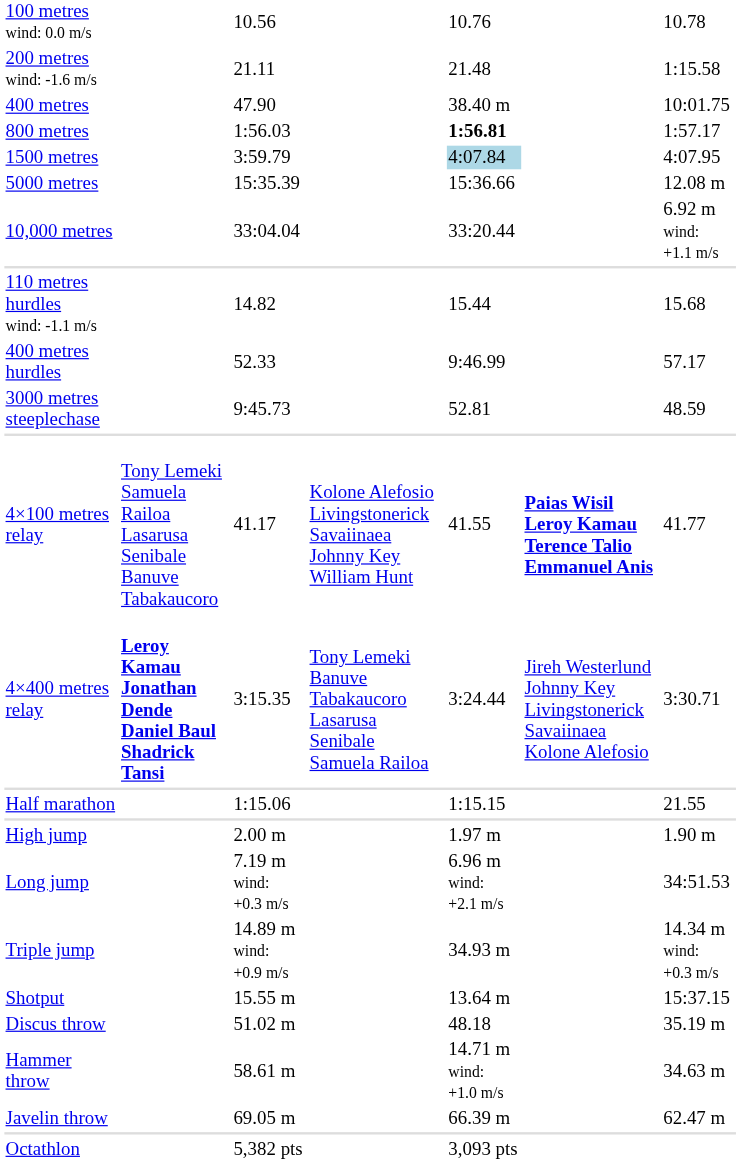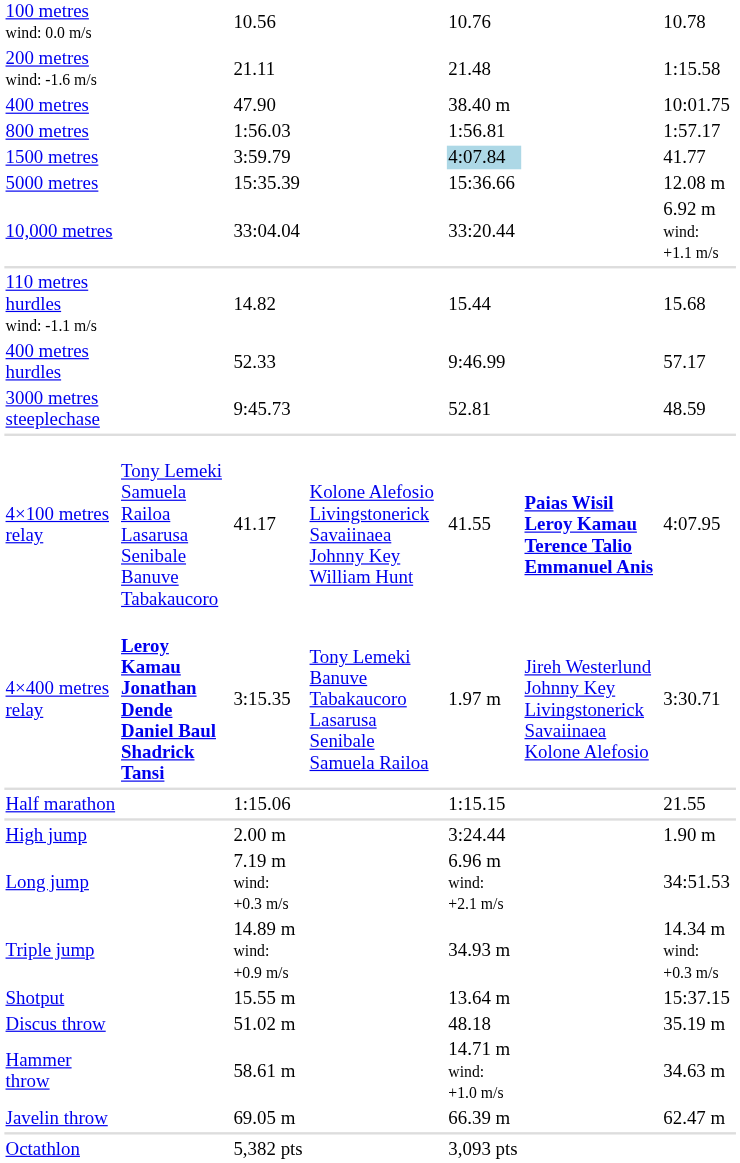 <table>
 <tr>
 <td><a href='#'>100 metres</a><br><small>wind: 0.0 m/s</small></td>
 <td align=left></td>
 <td>10.56</td>
 <td align=left></td>
 <td>10.76</td>
 <td align=left></td>
 <td>10.78</td>
 </tr>
 <tr>
 <td><a href='#'>200 metres</a><br><small>wind: -1.6 m/s</small></td>
 <td align=left></td>
 <td>21.11</td>
 <td align=left></td>
 <td>21.48</td>
 <td align=left></td>
 <td>1:15.58</td>
 </tr>
 <tr>
 <td><a href='#'>400 metres</a></td>
 <td align=left></td>
 <td>47.90</td>
 <td align=left></td>
 <td>38.40 m</td>
 <td align=left></td>
 <td>10:01.75</td>
 </tr>
 <tr>
 <td><a href='#'>800 metres</a></td>
 <td align=left></td>
 <td>1:56.03</td>
 <td align=left></td>
-<td><strong>1:56.81</strong></td>
+<td>1:56.81</td>
 <td align=left></td>
 <td>1:57.17</td>
 </tr>
 <tr>
 <td><a href='#'>1500 metres</a></td>
 <td align=left></td>
 <td>3:59.79</td>
 <td align=left></td>
 <td style="background: lightblue;">4:07.84</td>
 <td align=left></td>
-<td>4:07.95</td>
+<td>41.77</td>
 </tr>
 <tr>
 <td><a href='#'>5000 metres</a></td>
 <td align=left></td>
 <td>15:35.39</td>
 <td align=left></td>
 <td>15:36.66</td>
 <td align=left></td>
 <td>12.08 m</td>
 </tr>
 <tr>
 <td><a href='#'>10,000 metres</a></td>
 <td align=left></td>
 <td>33:04.04</td>
 <td align=left></td>
 <td>33:20.44</td>
 <td align=left></td>
 <td>6.92 m<br><small>wind: +1.1 m/s</small></td>
 </tr>
 <tr bgcolor=#DDDDDD>
 <td colspan=8></td>
 </tr>
 <tr>
 <td><a href='#'>110 metres hurdles</a><br><small>wind: -1.1 m/s</small></td>
 <td align=left></td>
 <td>14.82</td>
 <td align=left></td>
 <td>15.44</td>
 <td align=left></td>
 <td>15.68</td>
 </tr>
 <tr>
 <td><a href='#'>400 metres hurdles</a></td>
 <td align=left></td>
 <td>52.33</td>
 <td align=left></td>
 <td>9:46.99</td>
 <td align=left></td>
 <td>57.17</td>
 </tr>
 <tr>
 <td><a href='#'>3000 metres steeplechase</a></td>
 <td align=left></td>
 <td>9:45.73</td>
 <td align=left></td>
 <td>52.81</td>
 <td align=left></td>
 <td>48.59</td>
 </tr>
 <tr bgcolor=#DDDDDD>
 <td colspan=8></td>
 </tr>
 <tr>
 <td><a href='#'>4×100 metres relay</a></td>
 <td align=left><br><a href='#'>Tony Lemeki</a><br><a href='#'>Samuela Railoa</a><br><a href='#'>Lasarusa Senibale</a><br><a href='#'>Banuve Tabakaucoro</a></td>
 <td>41.17</td>
 <td align=left><br><a href='#'>Kolone Alefosio</a><br><a href='#'>Livingstonerick Savaiinaea</a><br><a href='#'>Johnny Key</a><br><a href='#'>William Hunt</a></td>
 <td>41.55</td>
 <td align=left><strong><br><a href='#'>Paias Wisil</a><br><a href='#'>Leroy Kamau</a><br><a href='#'>Terence Talio</a><br><a href='#'>Emmanuel Anis</a></strong></td>
-<td>41.77</td>
+<td>4:07.95</td>
 </tr>
 <tr>
 <td><a href='#'>4×400 metres relay</a></td>
 <td align=left><strong><br><a href='#'>Leroy Kamau</a><br><a href='#'>Jonathan Dende</a><br><a href='#'>Daniel Baul</a><br><a href='#'>Shadrick Tansi</a></strong></td>
 <td>3:15.35</td>
 <td align=left><br><a href='#'>Tony Lemeki</a><br><a href='#'>Banuve Tabakaucoro</a><br><a href='#'>Lasarusa Senibale</a><br><a href='#'>Samuela Railoa</a></td>
-<td>3:24.44</td>
+<td>1.97 m</td>
 <td align=left><br><a href='#'>Jireh Westerlund</a><br><a href='#'>Johnny Key</a><br><a href='#'>Livingstonerick Savaiinaea</a><br><a href='#'>Kolone Alefosio</a></td>
 <td>3:30.71</td>
 </tr>
 <tr bgcolor=#DDDDDD>
 <td colspan=8></td>
 </tr>
 <tr>
 <td><a href='#'>Half marathon</a></td>
 <td align=left></td>
 <td>1:15.06</td>
 <td align=left></td>
 <td>1:15.15</td>
 <td align=left></td>
 <td>21.55</td>
 </tr>
 <tr bgcolor=#DDDDDD>
 <td colspan=8></td>
 </tr>
 <tr>
 <td><a href='#'>High jump</a></td>
 <td align=left></td>
 <td>2.00 m</td>
 <td align=left></td>
-<td>1.97 m</td>
+<td>3:24.44</td>
 <td align=left></td>
 <td>1.90 m</td>
 </tr>
 <tr>
 <td><a href='#'>Long jump</a></td>
 <td align=left></td>
 <td>7.19 m<br><small>wind: +0.3 m/s</small></td>
 <td align=left></td>
 <td>6.96 m<br><small>wind: +2.1 m/s</small></td>
 <td align=left></td>
 <td>34:51.53</td>
 </tr>
 <tr>
 <td><a href='#'>Triple jump</a></td>
 <td align=left></td>
 <td>14.89 m<br><small>wind: +0.9 m/s</small></td>
 <td align=left></td>
 <td>34.93 m</td>
 <td align=left></td>
 <td>14.34 m<br><small>wind: +0.3 m/s</small></td>
 </tr>
 <tr>
 <td><a href='#'>Shotput</a></td>
 <td align=left></td>
 <td>15.55 m</td>
 <td align=left></td>
 <td>13.64 m</td>
 <td align=left></td>
 <td>15:37.15</td>
 </tr>
 <tr>
 <td><a href='#'>Discus throw</a></td>
 <td align=left></td>
 <td>51.02 m</td>
 <td align=left></td>
 <td>48.18</td>
 <td align=left></td>
 <td>35.19 m</td>
 </tr>
 <tr>
 <td><a href='#'>Hammer throw</a></td>
 <td align=left></td>
 <td>58.61 m</td>
 <td align=left></td>
 <td>14.71 m<br><small>wind: +1.0 m/s</small></td>
 <td align=left></td>
 <td>34.63 m</td>
 </tr>
 <tr>
 <td><a href='#'>Javelin throw</a></td>
 <td align=left></td>
 <td>69.05 m</td>
 <td align=left></td>
 <td>66.39 m</td>
 <td align=left></td>
 <td>62.47 m</td>
 </tr>
 <tr bgcolor=#DDDDDD>
 <td colspan=8></td>
 </tr>
 <tr>
 <td><a href='#'>Octathlon</a></td>
 <td align=left></td>
 <td>5,382 pts</td>
 <td align=left></td>
 <td>3,093 pts</td>
 <td align=left></td>
 <td></td>
 </tr>
 </table>
